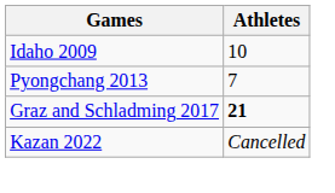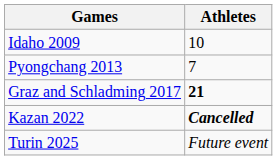 <table class="wikitable">
 <tr>
 <th>Games</th>
 <th>Athletes</th>
 </tr>
 <tr>
 <td> <a href='#'>Idaho 2009</a></td>
 <td>10</td>
 </tr>
 <tr>
 <td> <a href='#'>Pyongchang 2013</a></td>
 <td>7</td>
 </tr>
 <tr>
 <td> <a href='#'>Graz and Schladming 2017</a></td>
 <td><strong>21</strong></td>
 </tr>
 <tr>
 <td> <a href='#'>Kazan 2022</a></td>
-<td><em>Cancelled</em></td>
+<td><strong><em>Cancelled</em></strong></td>
+</tr>
+<tr>
+<td> <a href='#'>Turin 2025</a></td>
+<td><em>Future event</em></td>
 </tr>
 </table>
